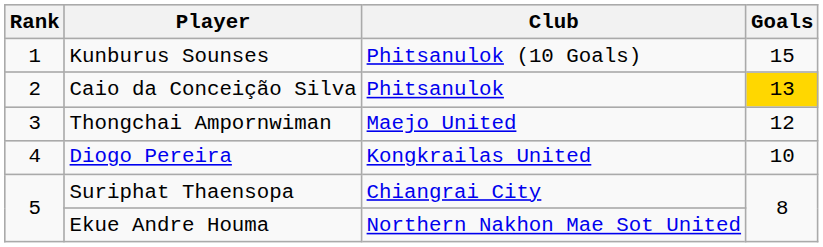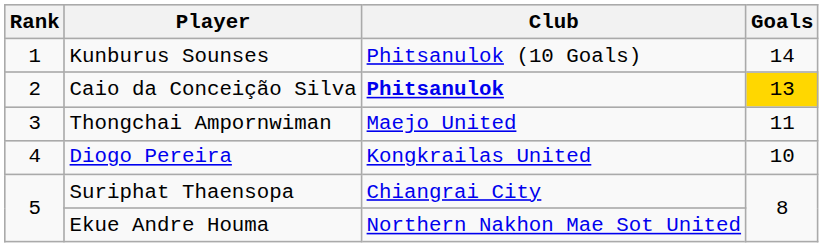 <table class="wikitable" style="text-align:center">
 <tr>
 <th>Rank</th>
 <th>Player</th>
 <th>Club</th>
 <th>Goals</th>
 </tr>
 <tr>
 <td>1</td>
 <td align="left"> Kunburus Sounses</td>
 <td align="left"><a href='#'>Phitsanulok</a> (10 Goals)</td>
-<td>15</td>
+<td>14</td>
 </tr>
 <tr>
 <td>2</td>
 <td align="left"> Caio da Conceição Silva</td>
-<td align="left"><a href='#'>Phitsanulok</a></td>
+<td align="left"><strong><a href='#'>Phitsanulok</a></strong></td>
 <td style="background: gold;">13</td>
 </tr>
 <tr>
 <td>3</td>
 <td align="left"> Thongchai Ampornwiman</td>
 <td align="left"><a href='#'>Maejo United</a></td>
-<td>12</td>
+<td>11</td>
 </tr>
 <tr>
 <td>4</td>
 <td align="left"> <a href='#'>Diogo Pereira</a></td>
 <td align="left"><a href='#'>Kongkrailas United</a></td>
 <td>10</td>
 </tr>
 <tr>
 <td rowspan="2">5</td>
 <td align="left"> Suriphat Thaensopa</td>
 <td align="left"><a href='#'>Chiangrai City</a></td>
 <td rowspan="2">8</td>
 </tr>
 <tr>
 <td align="left"> Ekue Andre Houma</td>
 <td align="left"><a href='#'>Northern Nakhon Mae Sot United</a></td>
 </tr>
 </table>
